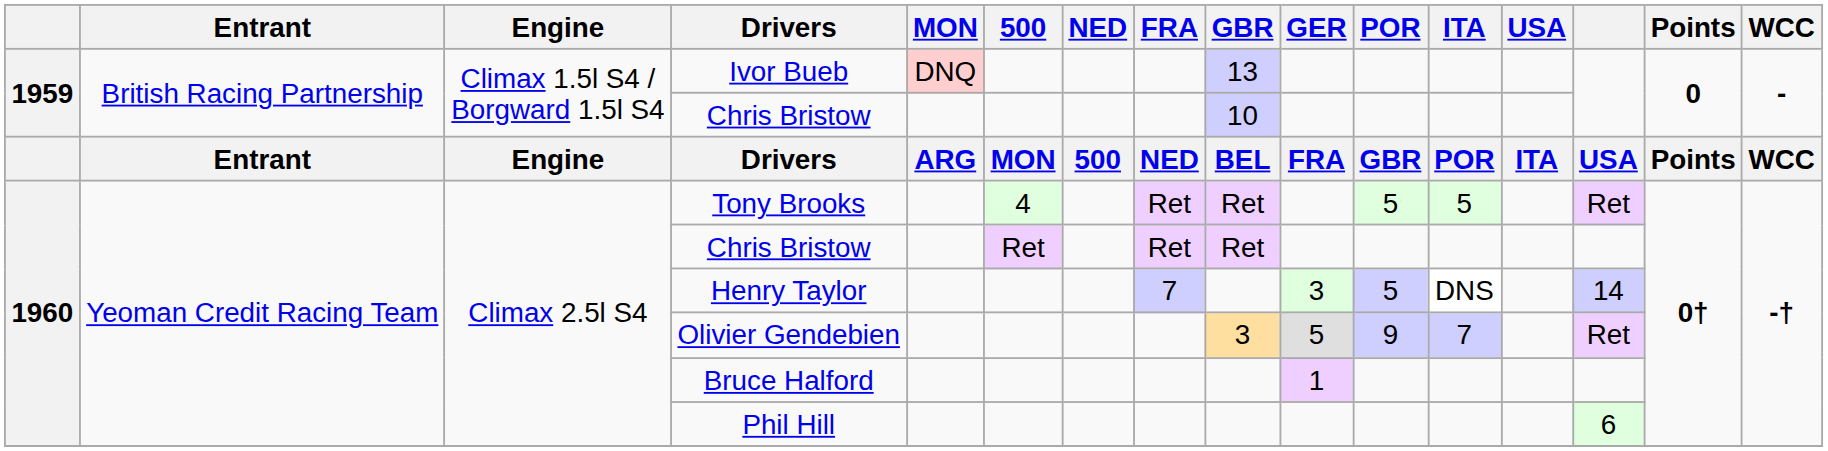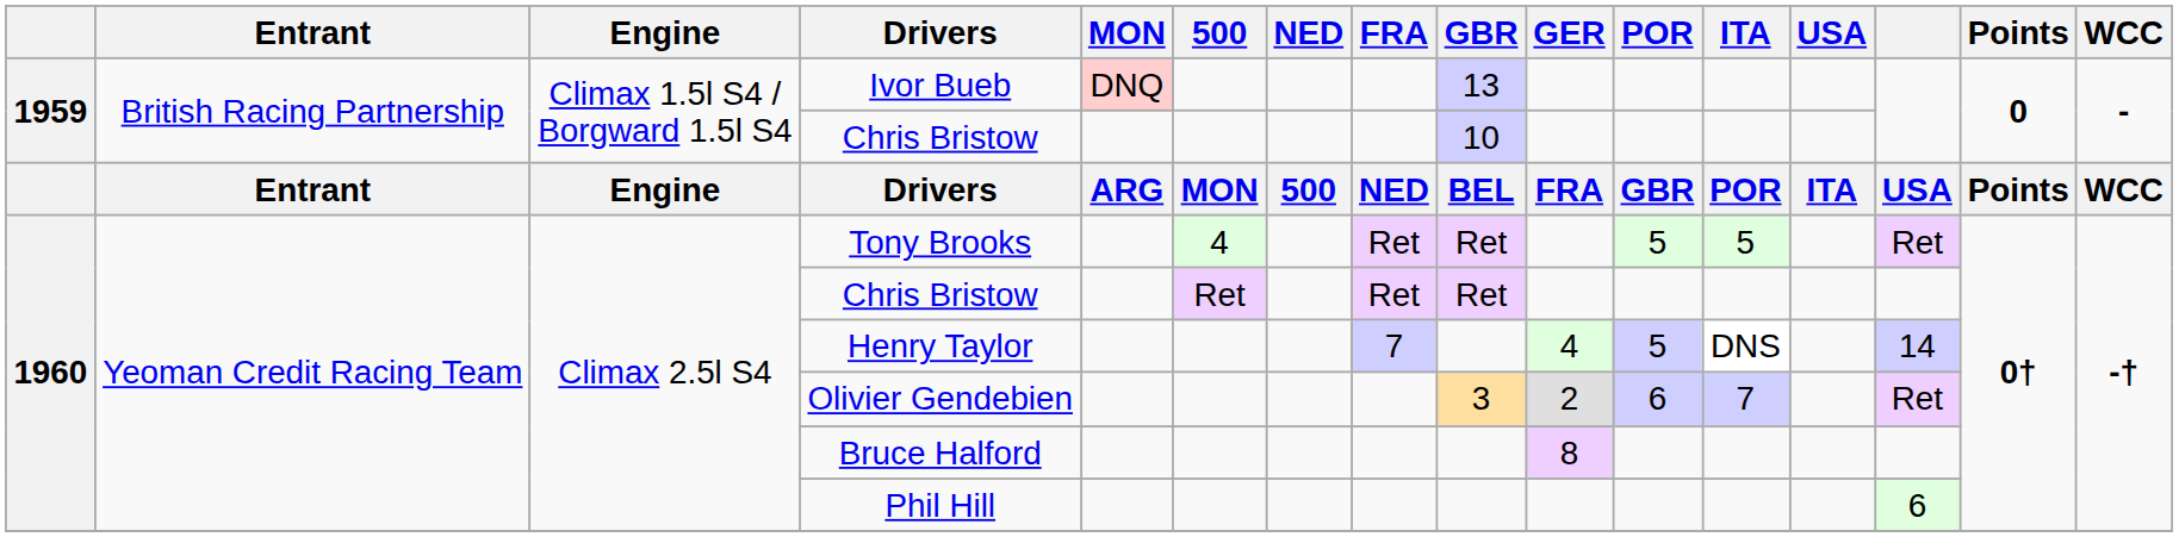 <table class="wikitable" style="text-align:center; font-size:95%">
 <tr>
 <th></th>
 <th>Entrant</th>
 <th>Engine</th>
 <th>Drivers</th>
 <th><a href='#'>MON</a></th>
 <th><a href='#'>500</a></th>
 <th><a href='#'>NED</a></th>
 <th><a href='#'>FRA</a></th>
 <th><a href='#'>GBR</a></th>
 <th><a href='#'>GER</a></th>
 <th><a href='#'>POR</a></th>
 <th><a href='#'>ITA</a></th>
 <th><a href='#'>USA</a></th>
 <th></th>
 <th>Points</th>
 <th>WCC</th>
 </tr>
 <tr>
 <th rowspan="2">1959</th>
 <td rowspan="2"><a href='#'>British Racing Partnership</a></td>
 <td rowspan="2"><a href='#'>Climax</a> 1.5l S4 /<br><a href='#'>Borgward</a> 1.5l S4</td>
 <td><a href='#'>Ivor Bueb</a></td>
 <td style="background:#ffcfcf;">DNQ</td>
 <td></td>
 <td></td>
 <td></td>
 <td style="background:#cfcfff;">13</td>
 <td></td>
 <td></td>
 <td></td>
 <td></td>
 <td rowspan="2"></td>
 <td rowspan="2"><strong>0</strong></td>
 <td rowspan="2"><strong>-</strong></td>
 </tr>
 <tr>
 <td><a href='#'>Chris Bristow</a></td>
 <td></td>
 <td></td>
 <td></td>
 <td></td>
 <td style="background:#cfcfff;">10</td>
 <td></td>
 <td></td>
 <td></td>
 <td></td>
 </tr>
 <tr>
 <th></th>
 <th>Entrant</th>
 <th>Engine</th>
 <th>Drivers</th>
 <th><a href='#'>ARG</a></th>
 <th><a href='#'>MON</a></th>
 <th><a href='#'>500</a></th>
 <th><a href='#'>NED</a></th>
 <th><a href='#'>BEL</a></th>
 <th><a href='#'>FRA</a></th>
 <th><a href='#'>GBR</a></th>
 <th><a href='#'>POR</a></th>
 <th><a href='#'>ITA</a></th>
 <th><a href='#'>USA</a></th>
 <th>Points</th>
 <th>WCC</th>
 </tr>
 <tr>
 <th rowspan="6">1960</th>
 <td rowspan="6"><a href='#'>Yeoman Credit Racing Team</a></td>
 <td rowspan="6"><a href='#'>Climax</a> 2.5l S4</td>
 <td><a href='#'>Tony Brooks</a></td>
 <td></td>
 <td style="background:#dfffdf;">4</td>
 <td></td>
 <td style="background:#efcfff;">Ret</td>
 <td style="background:#efcfff;">Ret</td>
 <td></td>
 <td style="background:#dfffdf;">5</td>
 <td style="background:#dfffdf;">5</td>
 <td></td>
 <td style="background:#efcfff;">Ret</td>
 <td rowspan="6"><strong>0†</strong></td>
 <td rowspan="6"><strong>-†</strong></td>
 </tr>
 <tr>
 <td><a href='#'>Chris Bristow</a></td>
 <td></td>
 <td style="background:#efcfff;">Ret</td>
 <td></td>
 <td style="background:#efcfff;">Ret</td>
 <td style="background:#efcfff;">Ret</td>
 <td></td>
 <td></td>
 <td></td>
 <td></td>
 <td></td>
 </tr>
 <tr>
 <td><a href='#'>Henry Taylor</a></td>
 <td></td>
 <td></td>
 <td></td>
 <td style="background:#cfcfff;">7</td>
 <td></td>
-<td style="background:#dfffdf;">3</td>
+<td style="background:#dfffdf;">4</td>
 <td style="background:#cfcfff;">5</td>
 <td style="background:#ffffff;">DNS</td>
 <td></td>
 <td style="background:#cfcfff;">14</td>
 </tr>
 <tr>
 <td><a href='#'>Olivier Gendebien</a></td>
 <td></td>
 <td></td>
 <td></td>
 <td></td>
 <td style="background:#ffdf9f;">3</td>
-<td style="background:#dfdfdf;">5</td>
-<td style="background:#cfcfff;">9</td>
+<td style="background:#dfdfdf;">2</td>
+<td style="background:#cfcfff;">6</td>
 <td style="background:#cfcfff;">7</td>
 <td></td>
 <td style="background:#efcfff;">Ret</td>
 </tr>
 <tr>
 <td><a href='#'>Bruce Halford</a></td>
 <td></td>
 <td></td>
 <td></td>
 <td></td>
 <td></td>
-<td style="background:#efcfff;">1</td>
+<td style="background:#efcfff;">8</td>
 <td></td>
 <td></td>
 <td></td>
 <td></td>
 </tr>
 <tr>
 <td><a href='#'>Phil Hill</a></td>
 <td></td>
 <td></td>
 <td></td>
 <td></td>
 <td></td>
 <td></td>
 <td></td>
 <td></td>
 <td></td>
 <td style="background:#dfffdf;">6</td>
 </tr>
 <tr>
 </tr>
 </table>
